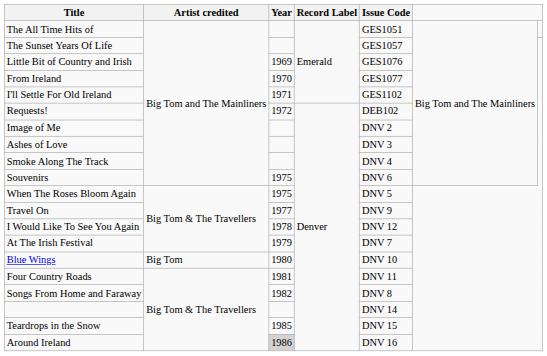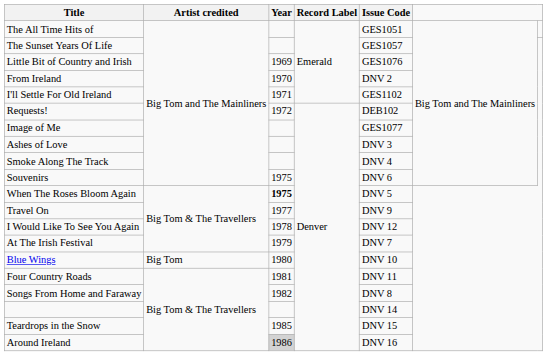 <table class="wikitable">
 <tr>
 <th>Title</th>
 <th>Artist credited</th>
 <th>Year</th>
 <th>Record Label</th>
 <th>Issue Code</th>
 </tr>
 <tr>
 <td>The All Time Hits of</td>
 <td rowspan="10">Big Tom and The Mainliners</td>
 <td></td>
 <td rowspan="5">Emerald</td>
 <td>GES1051</td>
 <td rowspan="10">Big Tom and The Mainliners</td>
 <td></td>
 </tr>
 <tr>
 <td>The Sunset Years Of Life</td>
 <td></td>
 <td>GES1057</td>
 </tr>
 <tr>
 <td>Little Bit of Country and Irish</td>
 <td>1969</td>
 <td>GES1076</td>
 </tr>
 <tr>
 <td>From Ireland</td>
 <td>1970</td>
-<td>GES1077</td>
+<td>DNV 2</td>
 </tr>
 <tr>
 <td>I'll Settle For Old Ireland</td>
 <td>1971</td>
 <td>GES1102</td>
 </tr>
 <tr>
 <td>Requests!</td>
 <td>1972</td>
 <td rowspan="15">Denver</td>
 <td>DEB102</td>
 </tr>
 <tr>
 <td>Image of Me</td>
 <td></td>
-<td>DNV 2</td>
+<td>GES1077</td>
 </tr>
 <tr>
 <td>Ashes of Love</td>
 <td></td>
 <td>DNV 3</td>
 </tr>
 <tr>
 <td>Smoke Along The Track</td>
 <td></td>
 <td>DNV 4</td>
 </tr>
 <tr>
 <td>Souvenirs</td>
 <td>1975</td>
 <td>DNV 6</td>
 </tr>
 <tr>
 <td>When The Roses Bloom Again</td>
 <td rowspan="4">Big Tom & The Travellers</td>
-<td>1975</td>
+<td><strong>1975</strong></td>
 <td>DNV 5</td>
 </tr>
 <tr>
 <td>Travel On</td>
 <td>1977</td>
 <td>DNV 9</td>
 </tr>
 <tr>
 <td>I Would Like To See You Again</td>
 <td>1978</td>
 <td>DNV 12</td>
 </tr>
 <tr>
 <td>At The Irish Festival</td>
 <td>1979</td>
 <td>DNV 7</td>
 </tr>
 <tr>
 <td><a href='#'>Blue Wings</a></td>
 <td>Big Tom</td>
 <td>1980</td>
 <td>DNV 10</td>
 </tr>
 <tr>
 <td>Four Country Roads</td>
 <td rowspan="5">Big Tom & The Travellers</td>
 <td>1981</td>
 <td>DNV 11</td>
 </tr>
 <tr>
 <td>Songs From Home and Faraway</td>
 <td>1982</td>
 <td>DNV 8</td>
 </tr>
 <tr>
 <td></td>
 <td></td>
 <td>DNV 14</td>
 </tr>
 <tr>
 <td>Teardrops in the Snow</td>
 <td>1985</td>
 <td>DNV 15</td>
 </tr>
 <tr>
 <td>Around Ireland</td>
 <td style="background: lightgrey;">1986</td>
 <td>DNV 16</td>
 </tr>
 </table>
